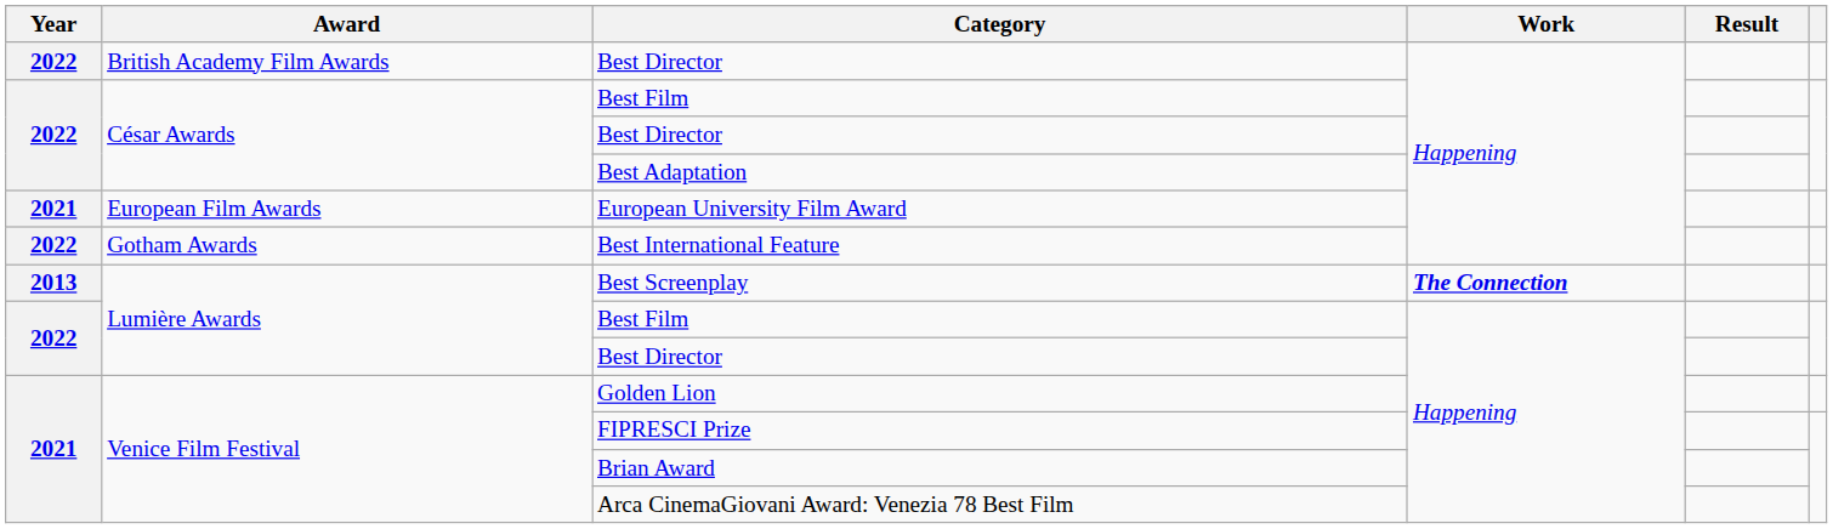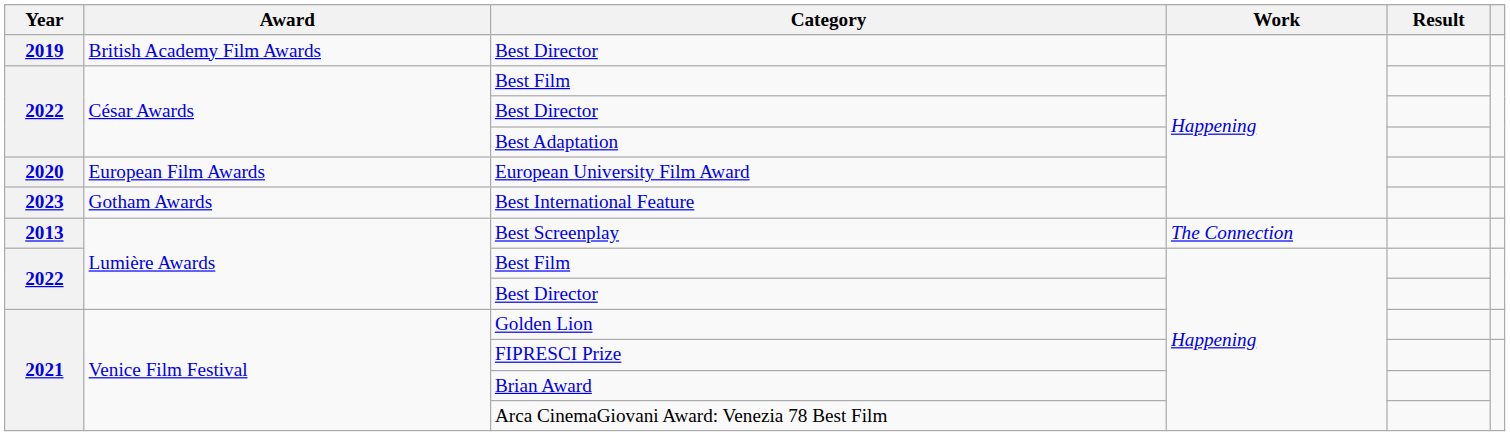 <table class="wikitable sortable plainrowheaders" style="width: 99%;">
 <tr style="background:#ccc; text-align:center;">
 <th scope="col">Year</th>
 <th scope="col">Award</th>
 <th scope="col">Category</th>
 <th scope="col">Work</th>
 <th scope="col">Result</th>
 <th scope="col"></th>
 </tr>
 <tr>
-<th scope="row"><a href='#'>2022</a></th>
+<th scope="row"><a href='#'>2019</a></th>
 <td><a href='#'>British Academy Film Awards</a></td>
 <td><a href='#'>Best Director</a></td>
 <td rowspan="6"><em><a href='#'>Happening</a></em></td>
 <td></td>
 <td></td>
 </tr>
 <tr>
 <th rowspan="3" scope="row"><a href='#'>2022</a></th>
 <td rowspan="3"><a href='#'>César Awards</a></td>
 <td><a href='#'>Best Film</a></td>
 <td></td>
 <td rowspan="3"></td>
 </tr>
 <tr>
 <td><a href='#'>Best Director</a></td>
 <td></td>
 </tr>
 <tr>
 <td><a href='#'>Best Adaptation</a></td>
 <td></td>
 </tr>
 <tr>
-<th scope="row"><a href='#'>2021</a></th>
+<th scope="row"><a href='#'>2020</a></th>
 <td><a href='#'>European Film Awards</a></td>
 <td><a href='#'>European University Film Award</a></td>
 <td></td>
 <td></td>
 </tr>
 <tr>
-<th scope="row"><a href='#'>2022</a></th>
+<th scope="row"><a href='#'>2023</a></th>
 <td><a href='#'>Gotham Awards</a></td>
 <td><a href='#'>Best International Feature</a></td>
 <td></td>
 <td></td>
 </tr>
 <tr>
 <th scope="row"><a href='#'>2013</a></th>
 <td rowspan="3"><a href='#'>Lumière Awards</a></td>
 <td><a href='#'>Best Screenplay</a></td>
-<td><strong><em><a href='#'>The Connection</a></em></strong></td>
+<td><em><a href='#'>The Connection</a></em></td>
 <td></td>
 <td></td>
 </tr>
 <tr>
 <th rowspan="2" scope="row"><a href='#'>2022</a></th>
 <td><a href='#'>Best Film</a></td>
 <td rowspan="6"><em><a href='#'>Happening</a></em></td>
 <td></td>
 <td rowspan="2"></td>
 </tr>
 <tr>
 <td><a href='#'>Best Director</a></td>
 <td></td>
 </tr>
 <tr>
 <th rowspan="4" scope="row"><a href='#'>2021</a></th>
 <td rowspan="4"><a href='#'>Venice Film Festival</a></td>
 <td><a href='#'>Golden Lion</a></td>
 <td></td>
 <td></td>
 </tr>
 <tr>
 <td><a href='#'>FIPRESCI Prize</a></td>
 <td></td>
 <td rowspan="3"></td>
 </tr>
 <tr>
 <td><a href='#'>Brian Award</a></td>
 <td></td>
 </tr>
 <tr>
 <td>Arca CinemaGiovani Award: Venezia 78 Best Film</td>
 <td></td>
 </tr>
 </table>
